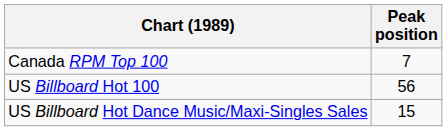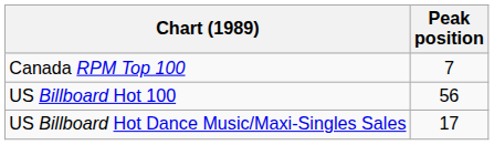 <table class="wikitable">
 <tr>
 <th>Chart (1989)</th>
 <th>Peak<br>position</th>
 </tr>
 <tr>
 <td>Canada <a href='#'><em>RPM Top 100</em></a></td>
 <td align="center">7</td>
 </tr>
 <tr>
 <td>US <a href='#'><em>Billboard</em> Hot 100</a></td>
 <td align="center">56</td>
 </tr>
 <tr>
 <td>US <em>Billboard</em> <a href='#'>Hot Dance Music/Maxi-Singles Sales</a></td>
-<td align="center">15</td>
+<td align="center">17</td>
 </tr>
 </table>
